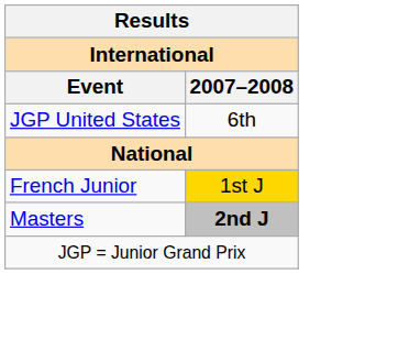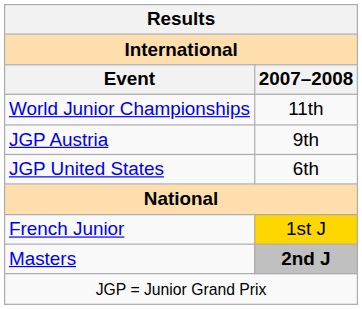 <table class="wikitable" style="text-align:center">
 <tr>
 <th colspan=2 align=center><strong>Results</strong></th>
 </tr>
 <tr>
 <th style="background-color: #ffdead; " colspan=2 align=center><strong>International</strong></th>
 </tr>
 <tr>
 <th>Event</th>
 <th>2007–2008</th>
+</tr>
+<tr>
+<td align=left><a href='#'>World Junior Championships</a></td>
+<td>11th</td>
+</tr>
+<tr>
+<td align=left><a href='#'>JGP Austria</a></td>
+<td>9th</td>
 </tr>
 <tr>
 <td align=left><a href='#'>JGP United States</a></td>
 <td>6th</td>
 </tr>
 <tr>
 <th style="background-color: #ffdead; " colspan=2 align=center><strong>National</strong></th>
 </tr>
 <tr>
 <td align="left"><a href='#'>French Junior</a></td>
 <td bgcolor=gold>1st J</td>
 </tr>
 <tr>
 <td align=left><a href='#'>Masters</a></td>
 <td bgcolor=silver><strong>2nd J</strong></td>
 </tr>
 <tr>
 <td colspan=2 align=center><small> JGP = Junior Grand Prix </small></td>
 </tr>
 </table>
